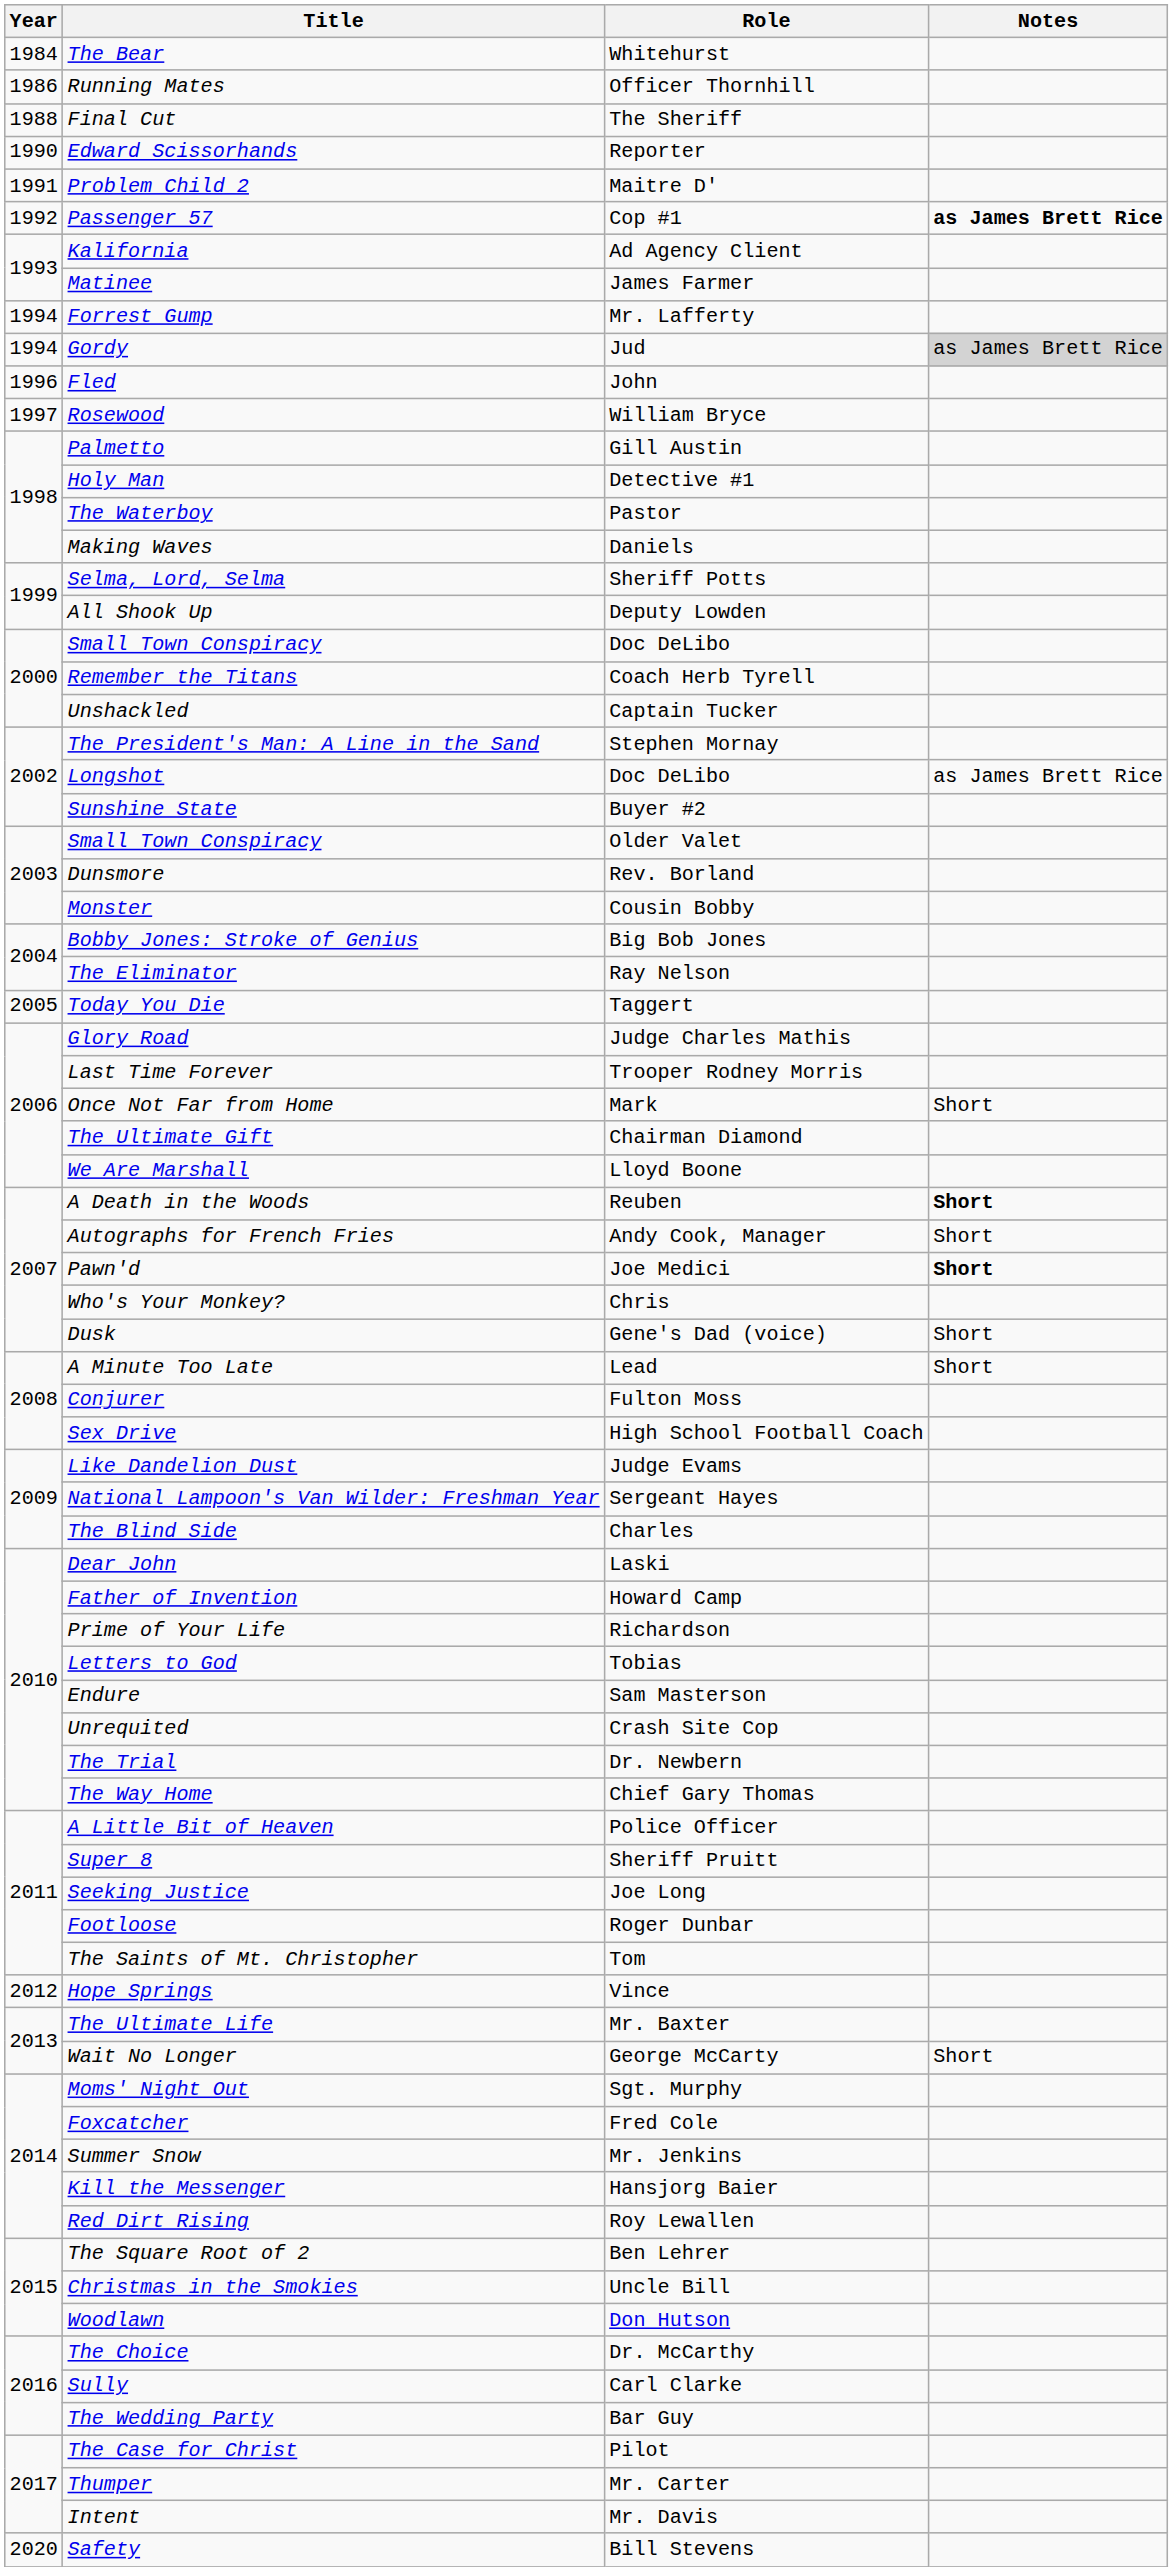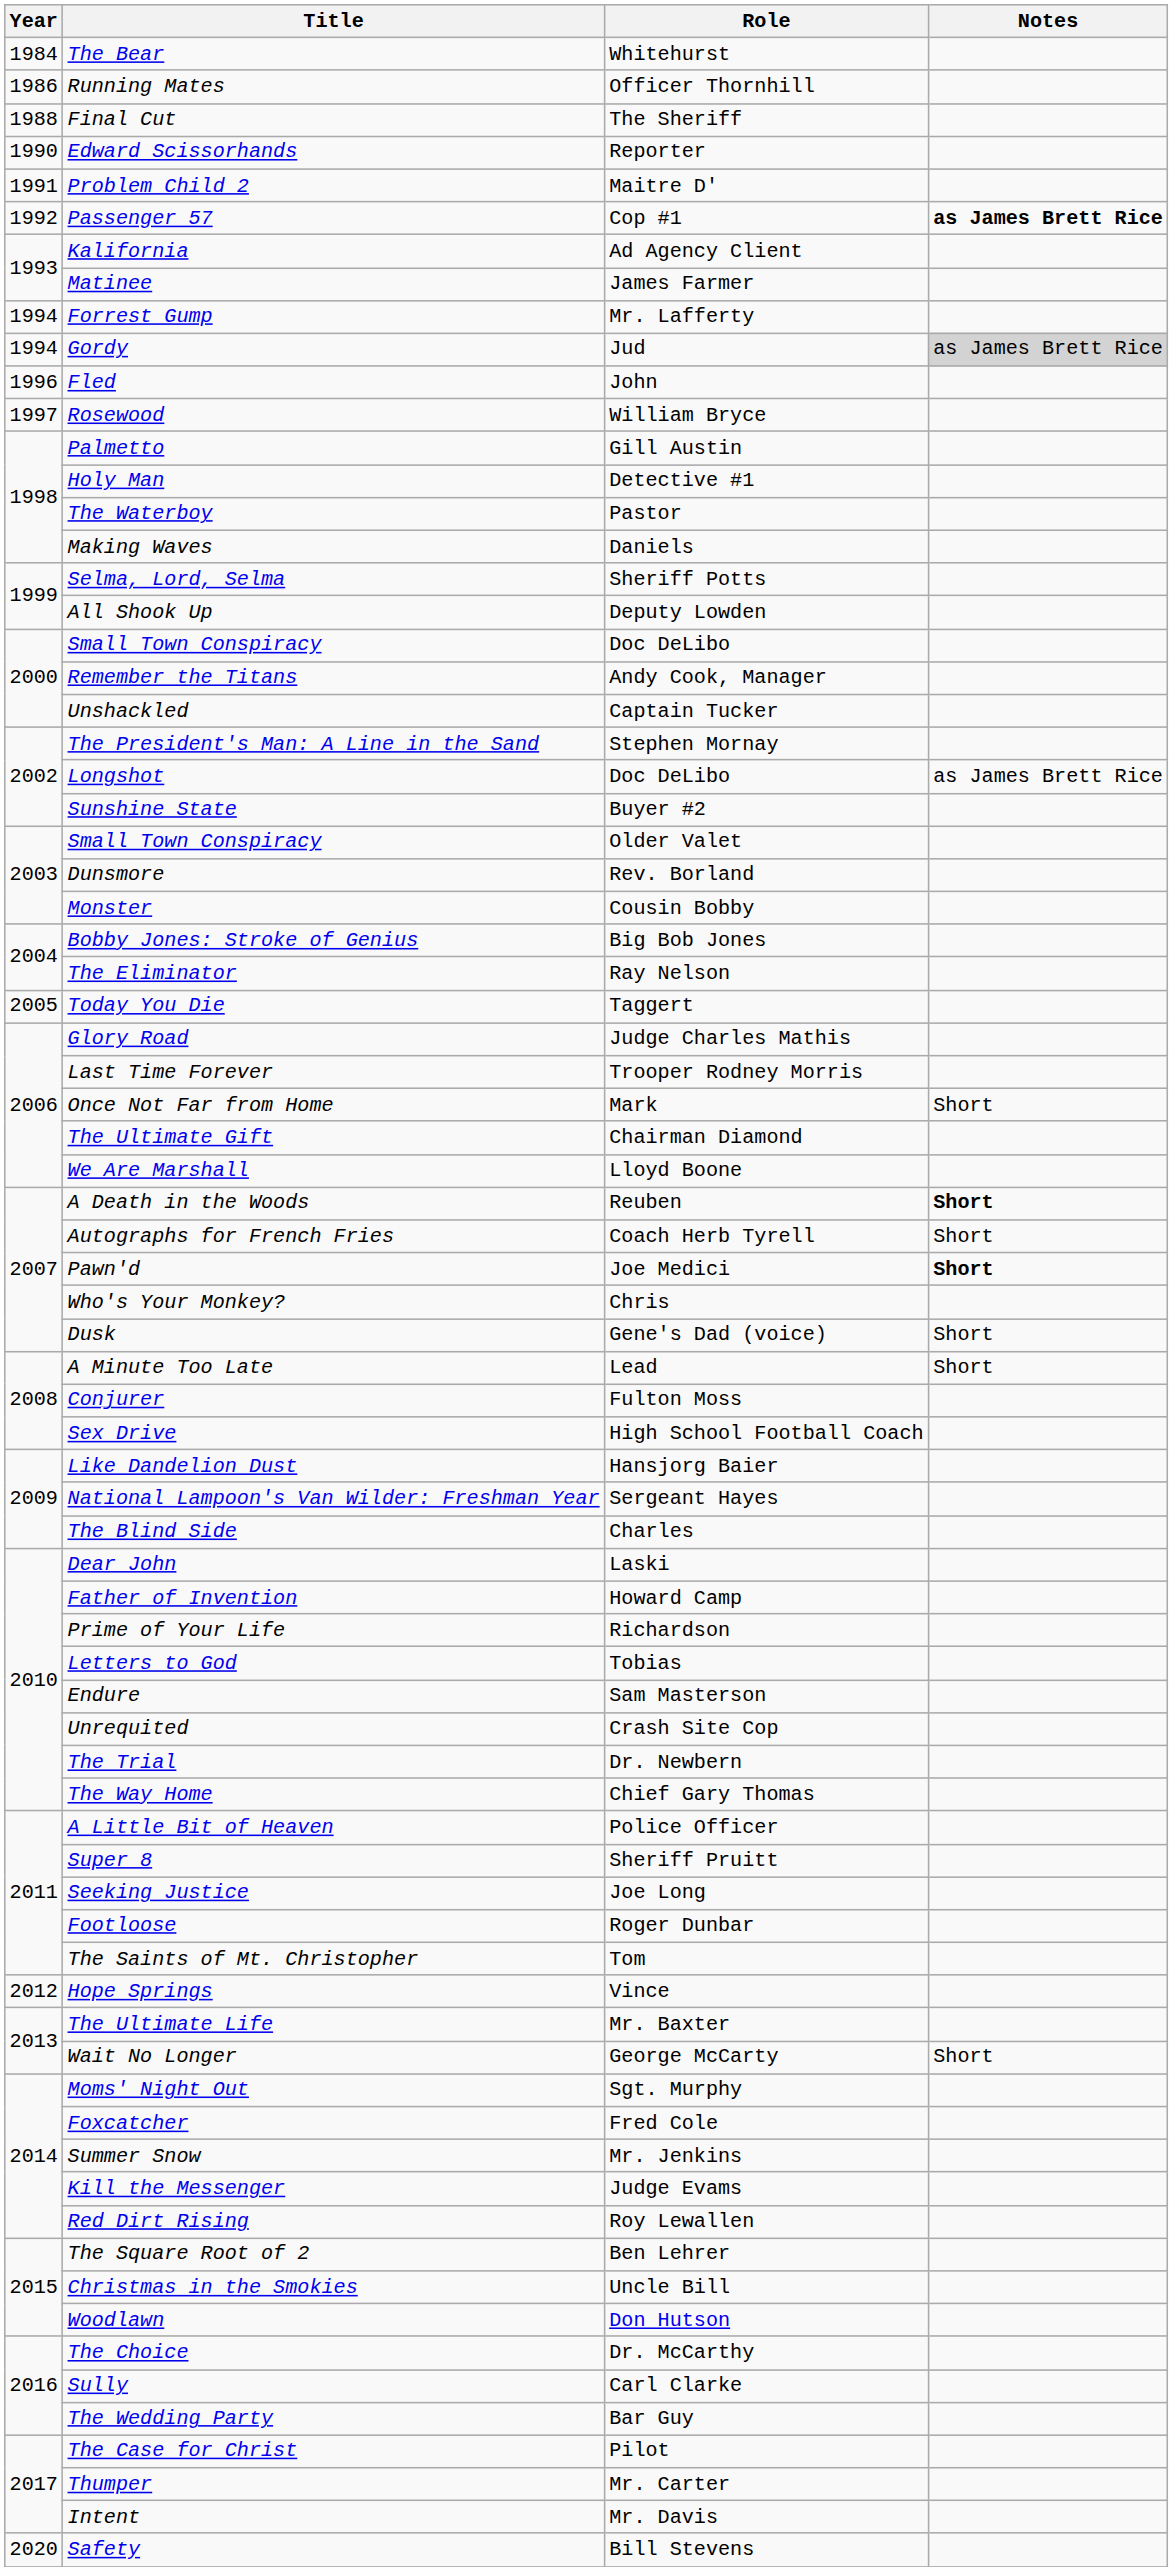 <table class="wikitable sortable">
 <tr>
 <th>Year</th>
 <th>Title</th>
 <th>Role</th>
 <th class="unsortable">Notes</th>
 </tr>
 <tr>
 <td>1984</td>
 <td><em><a href='#'>The Bear</a></em></td>
 <td>Whitehurst</td>
 <td></td>
 </tr>
 <tr>
 <td>1986</td>
 <td><em>Running Mates</em></td>
 <td>Officer Thornhill</td>
 <td></td>
 </tr>
 <tr>
 <td>1988</td>
 <td><em>Final Cut</em></td>
 <td>The Sheriff</td>
 <td></td>
 </tr>
 <tr>
 <td>1990</td>
 <td><em><a href='#'>Edward Scissorhands</a></em></td>
 <td>Reporter</td>
 <td></td>
 </tr>
 <tr>
 <td>1991</td>
 <td><em><a href='#'>Problem Child 2</a></em></td>
 <td>Maitre D'</td>
 <td></td>
 </tr>
 <tr>
 <td>1992</td>
 <td><em><a href='#'>Passenger 57</a></em></td>
 <td>Cop #1</td>
 <td><strong>as James Brett Rice</strong></td>
 </tr>
 <tr>
 <td rowspan=2>1993</td>
 <td><em><a href='#'>Kalifornia</a></em></td>
 <td>Ad Agency Client</td>
 <td></td>
 </tr>
 <tr>
 <td><em><a href='#'>Matinee</a></em></td>
 <td>James Farmer</td>
 <td></td>
 </tr>
 <tr>
 <td>1994</td>
 <td><em><a href='#'>Forrest Gump</a></em></td>
 <td>Mr. Lafferty</td>
 <td></td>
 </tr>
 <tr>
 <td>1994</td>
 <td><em><a href='#'>Gordy</a></em></td>
 <td>Jud</td>
 <td style="background: lightgrey;">as James Brett Rice</td>
 </tr>
 <tr>
 <td>1996</td>
 <td><em><a href='#'>Fled</a></em></td>
 <td>John</td>
 <td></td>
 </tr>
 <tr>
 <td>1997</td>
 <td><em><a href='#'>Rosewood</a></em></td>
 <td>William Bryce</td>
 <td></td>
 </tr>
 <tr>
 <td rowspan=4>1998</td>
 <td><em><a href='#'>Palmetto</a></em></td>
 <td>Gill Austin</td>
 <td></td>
 </tr>
 <tr>
 <td><em><a href='#'>Holy Man</a></em></td>
 <td>Detective #1</td>
 <td></td>
 </tr>
 <tr>
 <td><em><a href='#'>The Waterboy</a></em></td>
 <td>Pastor</td>
 <td></td>
 </tr>
 <tr>
 <td><em>Making Waves</em></td>
 <td>Daniels</td>
 <td></td>
 </tr>
 <tr>
 <td rowspan=2>1999</td>
 <td><em><a href='#'>Selma, Lord, Selma</a></em></td>
 <td>Sheriff Potts</td>
 <td></td>
 </tr>
 <tr>
 <td><em>All Shook Up</em></td>
 <td>Deputy Lowden</td>
 <td></td>
 </tr>
 <tr>
 <td rowspan="3">2000</td>
 <td><em><a href='#'>Small Town Conspiracy</a></em></td>
 <td>Doc DeLibo</td>
 <td></td>
 </tr>
 <tr>
 <td><em><a href='#'>Remember the Titans</a></em></td>
-<td>Coach Herb Tyrell</td>
+<td>Andy Cook, Manager</td>
 <td></td>
 </tr>
 <tr>
 <td><em>Unshackled</em></td>
 <td>Captain Tucker</td>
 <td></td>
 </tr>
 <tr>
 <td rowspan=3>2002</td>
 <td><em><a href='#'>The President's Man: A Line in the Sand</a></em></td>
 <td>Stephen Mornay</td>
 <td></td>
 </tr>
 <tr>
 <td><em><a href='#'>Longshot</a></em></td>
 <td>Doc DeLibo</td>
 <td>as James Brett Rice</td>
 </tr>
 <tr>
 <td><em><a href='#'>Sunshine State</a></em></td>
 <td>Buyer #2</td>
 <td></td>
 </tr>
 <tr>
 <td rowspan=3>2003</td>
 <td><em><a href='#'>Small Town Conspiracy</a></em></td>
 <td>Older Valet</td>
 <td></td>
 </tr>
 <tr>
 <td><em>Dunsmore</em></td>
 <td>Rev. Borland</td>
 <td></td>
 </tr>
 <tr>
 <td><em><a href='#'>Monster</a></em></td>
 <td>Cousin Bobby</td>
 <td></td>
 </tr>
 <tr>
 <td rowspan="2">2004</td>
 <td><em><a href='#'>Bobby Jones: Stroke of Genius</a></em></td>
 <td>Big Bob Jones</td>
 <td></td>
 </tr>
 <tr>
 <td><em><a href='#'>The Eliminator</a></em></td>
 <td>Ray Nelson</td>
 <td></td>
 </tr>
 <tr>
 <td>2005</td>
 <td><em><a href='#'>Today You Die</a></em></td>
 <td>Taggert</td>
 <td></td>
 </tr>
 <tr>
 <td rowspan=5>2006</td>
 <td><em><a href='#'>Glory Road</a></em></td>
 <td>Judge Charles Mathis</td>
 <td></td>
 </tr>
 <tr>
 <td><em>Last Time Forever</em></td>
 <td>Trooper Rodney Morris</td>
 <td></td>
 </tr>
 <tr>
 <td><em>Once Not Far from Home</em></td>
 <td>Mark</td>
 <td>Short</td>
 </tr>
 <tr>
 <td><em><a href='#'>The Ultimate Gift</a></em></td>
 <td>Chairman Diamond</td>
 <td></td>
 </tr>
 <tr>
 <td><em><a href='#'>We Are Marshall</a></em></td>
 <td>Lloyd Boone</td>
 <td></td>
 </tr>
 <tr>
 <td rowspan=5>2007</td>
 <td><em>A Death in the Woods</em></td>
 <td>Reuben</td>
 <td><strong>Short</strong></td>
 </tr>
 <tr>
 <td><em>Autographs for French Fries</em></td>
-<td>Andy Cook, Manager</td>
+<td>Coach Herb Tyrell</td>
 <td>Short</td>
 </tr>
 <tr>
 <td><em>Pawn'd</em></td>
 <td>Joe Medici</td>
 <td><strong>Short</strong></td>
 </tr>
 <tr>
 <td><em>Who's Your Monkey?</em></td>
 <td>Chris</td>
 <td></td>
 </tr>
 <tr>
 <td><em>Dusk</em></td>
 <td>Gene's Dad (voice)</td>
 <td>Short</td>
 </tr>
 <tr>
 <td rowspan="3">2008</td>
 <td><em>A Minute Too Late</em></td>
 <td>Lead</td>
 <td>Short</td>
 </tr>
 <tr>
 <td><em><a href='#'>Conjurer</a></em></td>
 <td>Fulton Moss</td>
 <td></td>
 </tr>
 <tr>
 <td><em><a href='#'>Sex Drive</a></em></td>
 <td>High School Football Coach</td>
 <td></td>
 </tr>
 <tr>
 <td rowspan=3>2009</td>
 <td><em><a href='#'>Like Dandelion Dust</a></em></td>
-<td>Judge Evams</td>
+<td>Hansjorg Baier</td>
 <td></td>
 </tr>
 <tr>
 <td><em><a href='#'>National Lampoon's Van Wilder: Freshman Year</a></em></td>
 <td>Sergeant Hayes</td>
 <td></td>
 </tr>
 <tr>
 <td><em><a href='#'>The Blind Side</a></em></td>
 <td>Charles</td>
 <td></td>
 </tr>
 <tr>
 <td rowspan=8>2010</td>
 <td><em><a href='#'>Dear John</a></em></td>
 <td>Laski</td>
 <td></td>
 </tr>
 <tr>
 <td><em><a href='#'>Father of Invention</a></em></td>
 <td>Howard Camp</td>
 <td></td>
 </tr>
 <tr>
 <td><em>Prime of Your Life</em></td>
 <td>Richardson</td>
 <td></td>
 </tr>
 <tr>
 <td><em><a href='#'>Letters to God</a></em></td>
 <td>Tobias</td>
 <td></td>
 </tr>
 <tr>
 <td><em>Endure</em></td>
 <td>Sam Masterson</td>
 <td></td>
 </tr>
 <tr>
 <td><em>Unrequited</em></td>
 <td>Crash Site Cop</td>
 <td></td>
 </tr>
 <tr>
 <td><em><a href='#'>The Trial</a></em></td>
 <td>Dr. Newbern</td>
 <td></td>
 </tr>
 <tr>
 <td><em><a href='#'>The Way Home</a></em></td>
 <td>Chief Gary Thomas</td>
 <td></td>
 </tr>
 <tr>
 <td rowspan=5>2011</td>
 <td><em><a href='#'>A Little Bit of Heaven</a></em></td>
 <td>Police Officer</td>
 <td></td>
 </tr>
 <tr>
 <td><em><a href='#'>Super 8</a></em></td>
 <td>Sheriff Pruitt</td>
 <td></td>
 </tr>
 <tr>
 <td><em><a href='#'>Seeking Justice</a></em></td>
 <td>Joe Long</td>
 <td></td>
 </tr>
 <tr>
 <td><em><a href='#'>Footloose</a></em></td>
 <td>Roger Dunbar</td>
 <td></td>
 </tr>
 <tr>
 <td><em>The Saints of Mt. Christopher</em></td>
 <td>Tom</td>
 <td></td>
 </tr>
 <tr>
 <td>2012</td>
 <td><em><a href='#'>Hope Springs</a></em></td>
 <td>Vince</td>
 <td></td>
 </tr>
 <tr>
 <td rowspan=2>2013</td>
 <td><em><a href='#'>The Ultimate Life</a></em></td>
 <td>Mr. Baxter</td>
 <td></td>
 </tr>
 <tr>
 <td><em>Wait No Longer</em></td>
 <td>George McCarty</td>
 <td>Short</td>
 </tr>
 <tr>
 <td rowspan=5>2014</td>
 <td><em><a href='#'>Moms' Night Out</a></em></td>
 <td>Sgt. Murphy</td>
 <td></td>
 </tr>
 <tr>
 <td><em><a href='#'>Foxcatcher</a></em></td>
 <td>Fred Cole</td>
 <td></td>
 </tr>
 <tr>
 <td><em>Summer Snow</em></td>
 <td>Mr. Jenkins</td>
 <td></td>
 </tr>
 <tr>
 <td><em><a href='#'>Kill the Messenger</a></em></td>
-<td>Hansjorg Baier</td>
+<td>Judge Evams</td>
 <td></td>
 </tr>
 <tr>
 <td><em><a href='#'>Red Dirt Rising</a></em></td>
 <td>Roy Lewallen</td>
 <td></td>
 </tr>
 <tr>
 <td rowspan=3>2015</td>
 <td><em>The Square Root of 2</em></td>
 <td>Ben Lehrer</td>
 <td></td>
 </tr>
 <tr>
 <td><em><a href='#'>Christmas in the Smokies</a></em></td>
 <td>Uncle Bill</td>
 <td></td>
 </tr>
 <tr>
 <td><em><a href='#'>Woodlawn</a></em></td>
 <td><a href='#'>Don Hutson</a></td>
 <td></td>
 </tr>
 <tr>
 <td rowspan=3>2016</td>
 <td><em><a href='#'>The Choice</a></em></td>
 <td>Dr. McCarthy</td>
 <td></td>
 </tr>
 <tr>
 <td><em><a href='#'>Sully</a></em></td>
 <td>Carl Clarke</td>
 <td></td>
 </tr>
 <tr>
 <td><em><a href='#'>The Wedding Party</a></em></td>
 <td>Bar Guy</td>
 <td></td>
 </tr>
 <tr>
 <td rowspan=3>2017</td>
 <td><em><a href='#'>The Case for Christ</a></em></td>
 <td>Pilot</td>
 <td></td>
 </tr>
 <tr>
 <td><em><a href='#'>Thumper</a></em></td>
 <td>Mr. Carter</td>
 <td></td>
 </tr>
 <tr>
 <td><em>Intent</em></td>
 <td>Mr. Davis</td>
 <td></td>
 </tr>
 <tr>
 <td rowspan=3>2020</td>
 <td><em><a href='#'>Safety</a></em></td>
 <td>Bill Stevens</td>
 </tr>
 </table>
